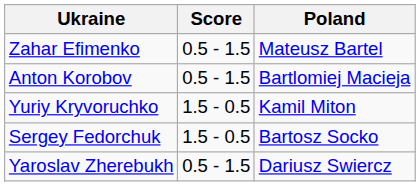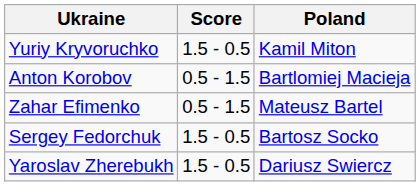 <table class="wikitable">
 <tr>
 <th>Ukraine</th>
 <th>Score</th>
 <th>Poland</th>
 </tr>
 <tr>
-<td><a href='#'>Zahar Efimenko</a></td>
-<td>0.5 - 1.5</td>
-<td><a href='#'>Mateusz Bartel</a></td>
+<td><a href='#'>Yuriy Kryvoruchko</a></td>
+<td>1.5 - 0.5</td>
+<td><a href='#'>Kamil Miton</a></td>
 </tr>
 <tr>
 <td><a href='#'>Anton Korobov</a></td>
 <td>0.5 - 1.5</td>
 <td><a href='#'>Bartlomiej Macieja</a></td>
 </tr>
 <tr>
-<td><a href='#'>Yuriy Kryvoruchko</a></td>
-<td>1.5 - 0.5</td>
-<td><a href='#'>Kamil Miton</a></td>
+<td><a href='#'>Zahar Efimenko</a></td>
+<td>0.5 - 1.5</td>
+<td><a href='#'>Mateusz Bartel</a></td>
 </tr>
 <tr>
 <td><a href='#'>Sergey Fedorchuk</a></td>
 <td>1.5 - 0.5</td>
 <td><a href='#'>Bartosz Socko</a></td>
 </tr>
 <tr>
 <td><a href='#'>Yaroslav Zherebukh</a></td>
-<td>0.5 - 1.5</td>
+<td>1.5 - 0.5</td>
 <td><a href='#'>Dariusz Swiercz</a></td>
 </tr>
 </table>
